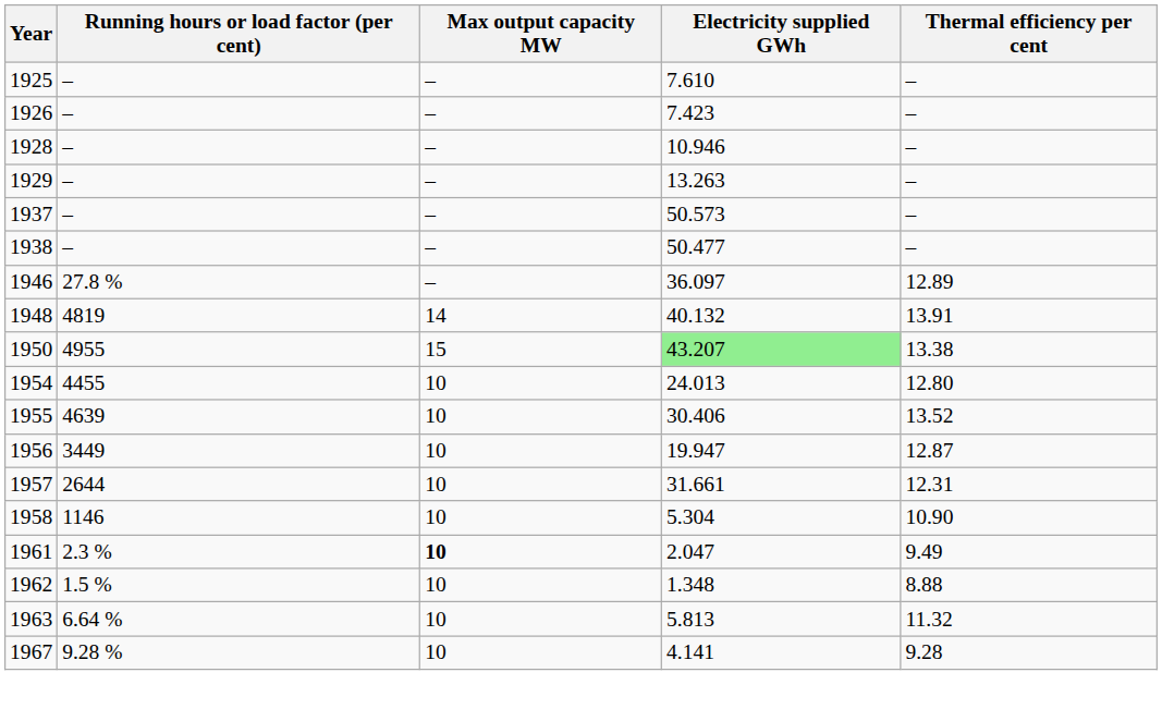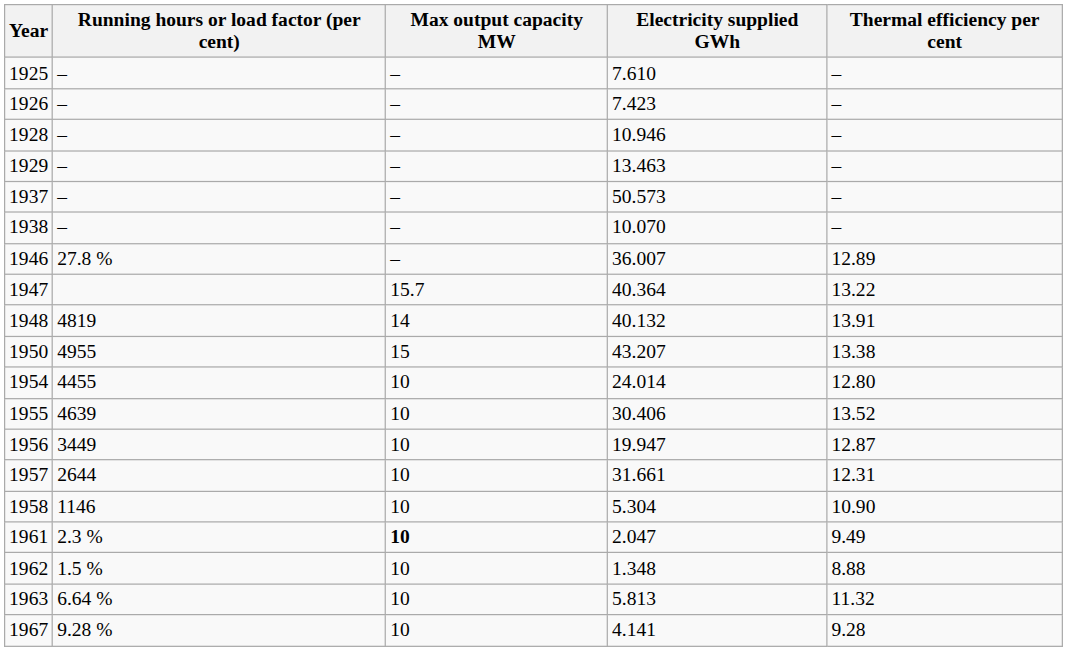 <table class="wikitable">
 <tr>
 <th>Year</th>
 <th>Running hours or load factor (per cent)</th>
 <th>Max output capacity MW</th>
 <th>Electricity supplied GWh</th>
 <th>Thermal efficiency per cent</th>
 </tr>
 <tr>
 <td>1925</td>
 <td>–</td>
 <td>–</td>
 <td>7.610</td>
 <td>–</td>
 </tr>
 <tr>
 <td>1926</td>
 <td>–</td>
 <td>–</td>
 <td>7.423</td>
 <td>–</td>
 </tr>
 <tr>
 <td>1928</td>
 <td>–</td>
 <td>–</td>
 <td>10.946</td>
 <td>–</td>
 </tr>
 <tr>
 <td>1929</td>
 <td>–</td>
 <td>–</td>
-<td>13.263</td>
+<td>13.463</td>
 <td>–</td>
 </tr>
 <tr>
 <td>1937</td>
 <td>–</td>
 <td>–</td>
 <td>50.573</td>
 <td>–</td>
 </tr>
 <tr>
 <td>1938</td>
 <td>–</td>
 <td>–</td>
-<td>50.477</td>
+<td>10.070</td>
 <td>–</td>
 </tr>
 <tr>
 <td>1946</td>
 <td>27.8 %</td>
 <td>–</td>
-<td>36.097</td>
+<td>36.007</td>
 <td>12.89</td>
+</tr>
+<tr>
+<td>1947</td>
+<td></td>
+<td>15.7</td>
+<td>40.364</td>
+<td>13.22</td>
 </tr>
 <tr>
 <td>1948</td>
 <td>4819</td>
 <td>14</td>
 <td>40.132</td>
 <td>13.91</td>
 </tr>
 <tr>
 <td>1950</td>
 <td>4955</td>
 <td>15</td>
-<td style="background: lightgreen;">43.207</td>
+<td>43.207</td>
 <td>13.38</td>
 </tr>
 <tr>
 <td>1954</td>
 <td>4455</td>
 <td>10</td>
-<td>24.013</td>
+<td>24.014</td>
 <td>12.80</td>
 </tr>
 <tr>
 <td>1955</td>
 <td>4639</td>
 <td>10</td>
 <td>30.406</td>
 <td>13.52</td>
 </tr>
 <tr>
 <td>1956</td>
 <td>3449</td>
 <td>10</td>
 <td>19.947</td>
 <td>12.87</td>
 </tr>
 <tr>
 <td>1957</td>
 <td>2644</td>
 <td>10</td>
 <td>31.661</td>
 <td>12.31</td>
 </tr>
 <tr>
 <td>1958</td>
 <td>1146</td>
 <td>10</td>
 <td>5.304</td>
 <td>10.90</td>
 </tr>
 <tr>
 <td>1961</td>
 <td>2.3 %</td>
 <td><strong>10</strong></td>
 <td>2.047</td>
 <td>9.49</td>
 </tr>
 <tr>
 <td>1962</td>
 <td>1.5 %</td>
 <td>10</td>
 <td>1.348</td>
 <td>8.88</td>
 </tr>
 <tr>
 <td>1963</td>
 <td>6.64 %</td>
 <td>10</td>
 <td>5.813</td>
 <td>11.32</td>
 </tr>
 <tr>
 <td>1967</td>
 <td>9.28 %</td>
 <td>10</td>
 <td>4.141</td>
 <td>9.28</td>
 </tr>
 </table>
